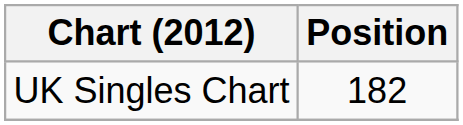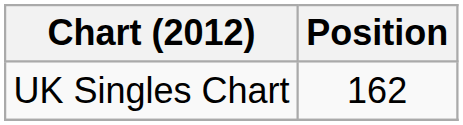 <table class="wikitable">
 <tr>
 <th>Chart (2012)</th>
 <th>Position</th>
 </tr>
 <tr>
 <td>UK Singles Chart</td>
-<td style="text-align:center;">182</td>
+<td style="text-align:center;">162</td>
 </tr>
 <tr>
 </tr>
 </table>
